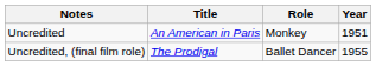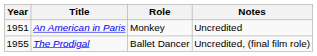 <table class="wikitable">
 <tr>
-<th>Notes</th>
+<th>Year</th>
 <th>Title</th>
 <th>Role</th>
-<th>Year</th>
+<th>Notes</th>
 </tr>
 <tr>
-<td>Uncredited</td>
+<td>1951</td>
 <td><em><a href='#'>An American in Paris</a></em></td>
 <td>Monkey</td>
-<td>1951</td>
+<td>Uncredited</td>
 </tr>
 <tr>
-<td>Uncredited, (final film role)</td>
+<td>1955</td>
 <td><em><a href='#'>The Prodigal</a></em></td>
 <td>Ballet Dancer</td>
-<td>1955</td>
+<td>Uncredited, (final film role)</td>
 </tr>
 </table>
